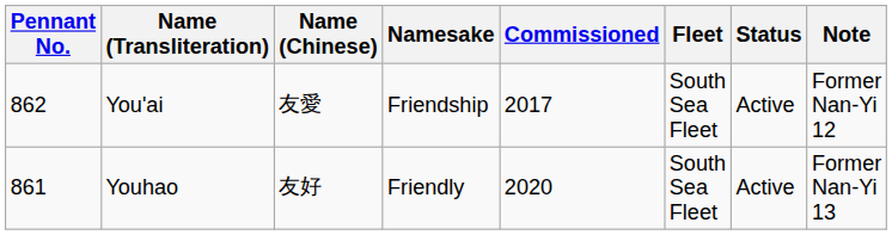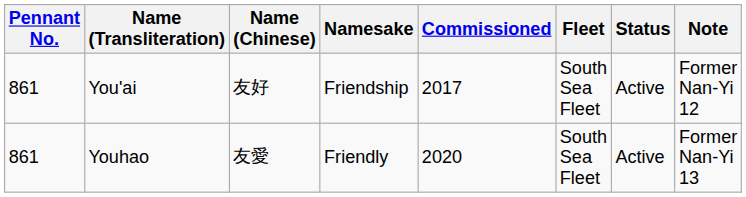 <table class="wikitable sortable"  style="margin:auto; width:100%;">
 <tr>
 <th style="text-align:center; width:10%;"><a href='#'>Pennant No.</a></th>
 <th style="text-align:center; width:10%;">Name<br>(Transliteration)</th>
 <th style="text-align:center; width:10%;">Name<br>(Chinese)</th>
 <th>Namesake</th>
 <th style="text-align:center; width:10%;"><a href='#'>Commissioned</a></th>
 <th style="text-align:center; width:10%;">Fleet</th>
 <th style="text-align:center; width:10%;">Status</th>
 <th style="text-align:center; width:10%;">Note</th>
 </tr>
 <tr>
-<td>862</td>
+<td>861</td>
 <td>You'ai</td>
-<td>友愛</td>
+<td>友好</td>
 <td>Friendship</td>
 <td>2017</td>
 <td>South Sea Fleet</td>
 <td><span>Active</span></td>
 <td>Former Nan-Yi 12</td>
 </tr>
 <tr>
 <td>861</td>
 <td>Youhao</td>
-<td>友好</td>
+<td>友愛</td>
 <td>Friendly</td>
 <td>2020</td>
 <td>South Sea Fleet</td>
 <td><span>Active</span></td>
 <td>Former Nan-Yi 13</td>
 </tr>
 </table>
